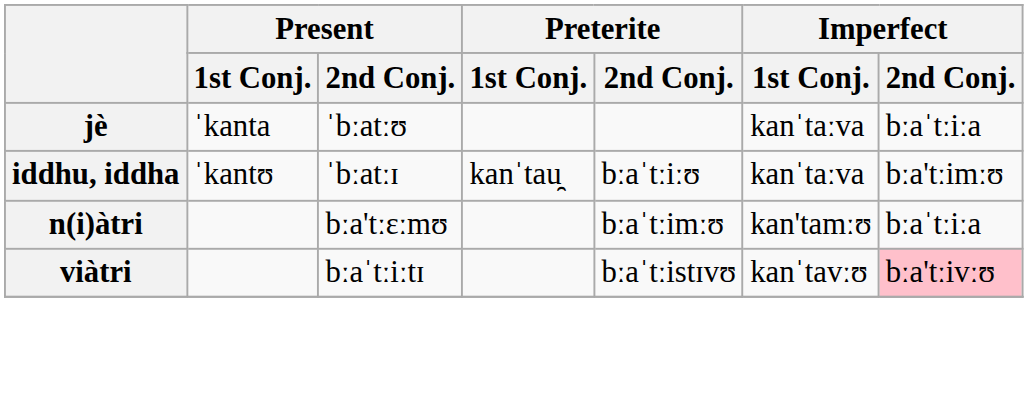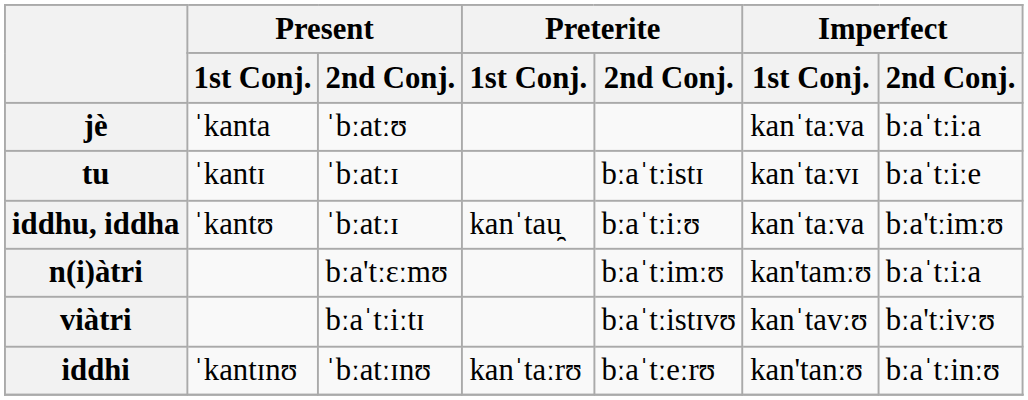 <table class="wikitable" border="1">
 <tr>
 <th rowspan="2"></th>
 <th style="text-align: center;" colspan="2"><strong>Present</strong></th>
 <th style="text-align: center;" colspan="2"><strong>Preterite</strong></th>
 <th style="text-align: center;" colspan="2"><strong>Imperfect</strong></th>
 </tr>
 <tr>
 <th>1st Conj.</th>
 <th>2nd Conj.</th>
 <th>1st Conj.</th>
 <th>2nd Conj.</th>
 <th>1st Conj.</th>
 <th>2nd Conj.</th>
 </tr>
 <tr>
 <th>jè</th>
 <td>ˈkanta</td>
 <td>ˈbːatːʊ</td>
 <td></td>
 <td></td>
 <td>kanˈtaːva</td>
 <td>bːaˈtːiːa</td>
+</tr>
+<tr>
+<th>tu</th>
+<td>ˈkantɪ</td>
+<td>ˈbːatːɪ</td>
+<td></td>
+<td>bːaˈtːistɪ</td>
+<td>kanˈtaːvɪ</td>
+<td>bːaˈtːiːe</td>
 </tr>
 <tr>
 <th>iddhu, iddha</th>
 <td>ˈkantʊ</td>
 <td>ˈbːatːɪ</td>
 <td>kanˈtau̯</td>
 <td>bːaˈtːiːʊ</td>
 <td>kanˈtaːva</td>
 <td>bːa'tːimːʊ</td>
 </tr>
 <tr>
 <th>n(i)àtri</th>
 <td></td>
 <td>bːa'tːɛːmʊ</td>
 <td></td>
 <td>bːaˈtːimːʊ</td>
 <td>kan'tamːʊ</td>
 <td>bːaˈtːiːa</td>
 </tr>
 <tr>
 <th>viàtri</th>
 <td></td>
 <td>bːaˈtːiːtɪ</td>
 <td></td>
 <td>bːaˈtːistɪvʊ</td>
 <td>kanˈtavːʊ</td>
-<td style="background: pink;">bːa'tːivːʊ</td>
+<td>bːa'tːivːʊ</td>
+</tr>
+<tr>
+<th>iddhi</th>
+<td>ˈkantɪnʊ</td>
+<td>ˈbːatːɪnʊ</td>
+<td>kanˈtaːrʊ</td>
+<td>bːaˈtːeːrʊ</td>
+<td>kan'tanːʊ</td>
+<td>bːaˈtːinːʊ</td>
 </tr>
 <tr>
 </tr>
 </table>
